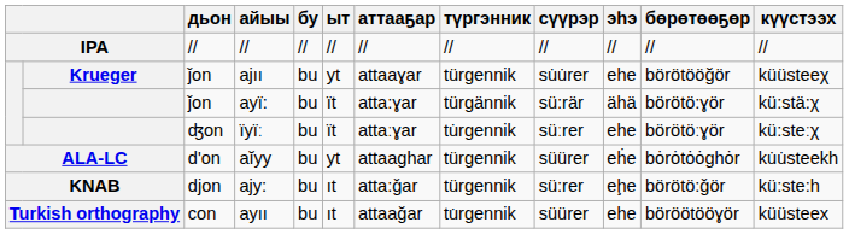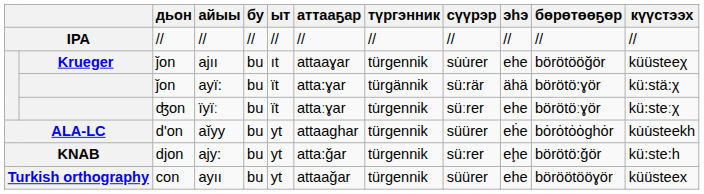 <table class=wikitable>
 <tr>
 <th colspan="2"></th>
 <th>дьон</th>
 <th>айыы</th>
 <th>бу</th>
 <th>ыт</th>
 <th>аттааҕар</th>
 <th>түргэнник</th>
 <th>сүүрэр</th>
 <th>эһэ</th>
 <th>бөрөтөөҕөр</th>
 <th>күүстээх</th>
 </tr>
 <tr>
 <th colspan="2">IPA</th>
 <td>//</td>
 <td>//</td>
 <td>//</td>
 <td>//</td>
 <td>//</td>
 <td>//</td>
 <td>//</td>
 <td>//</td>
 <td>//</td>
 <td>//</td>
 </tr>
 <tr>
 <th rowspan="3"></th>
 <th><a href='#'>Krueger</a></th>
 <td>ǰon</td>
 <td>ajıı</td>
 <td>bu</td>
-<td>yt</td>
+<td>ıt</td>
 <td>attaaɣar</td>
 <td>türgennik</td>
 <td>su̇u̇rer</td>
 <td>ehe</td>
 <td>börötööğör</td>
 <td>küüsteeχ</td>
 </tr>
 <tr>
 <th></th>
 <td>ǰon</td>
 <td>ayï:</td>
 <td>bu</td>
 <td>ït</td>
 <td>atta:ɣar</td>
 <td>türgännik</td>
 <td>sü:rär</td>
 <td>ähä</td>
 <td>börötö:ɣör</td>
 <td>kü:stä:χ</td>
 </tr>
 <tr>
 <th></th>
 <td>ʤon</td>
 <td>ïyïː</td>
 <td>bu</td>
 <td>ït</td>
 <td>attaːɣar</td>
 <td>tu̇rgennik</td>
 <td>süːrer</td>
 <td>ehe</td>
 <td>börötöːɣör</td>
 <td>kü:steːχ</td>
 </tr>
 <tr>
 <th colspan="2"><a href='#'>ALA-LC</a></th>
 <td>d'on</td>
 <td>aĭyy</td>
 <td>bu</td>
 <td>yt</td>
 <td>attaaghar</td>
 <td>türgennik</td>
 <td>süürer</td>
 <td>eḣe</td>
 <td>bȯrȯtȯȯghȯr</td>
 <td>ku̇u̇steekh</td>
 </tr>
 <tr>
 <th colspan="2">KNAB</th>
 <td>djon</td>
 <td>ajy:</td>
 <td>bu</td>
-<td>ıt</td>
+<td>yt</td>
 <td>atta:ǧar</td>
 <td>türgennik</td>
 <td>sü:rer</td>
 <td>eḩe</td>
 <td>börötö:ǧör</td>
 <td>kü:ste:h</td>
 </tr>
 <tr>
 <th colspan="2"><a href='#'>Turkish orthography</a></th>
 <td>con</td>
 <td>ayıı</td>
 <td>bu</td>
-<td>ıt</td>
+<td>yt</td>
 <td>attaağar</td>
-<td>tu̇rgennik</td>
+<td>türgennik</td>
 <td>süürer</td>
 <td>ehe</td>
 <td>böröötööɣör</td>
 <td>küüsteex</td>
 </tr>
 </table>
